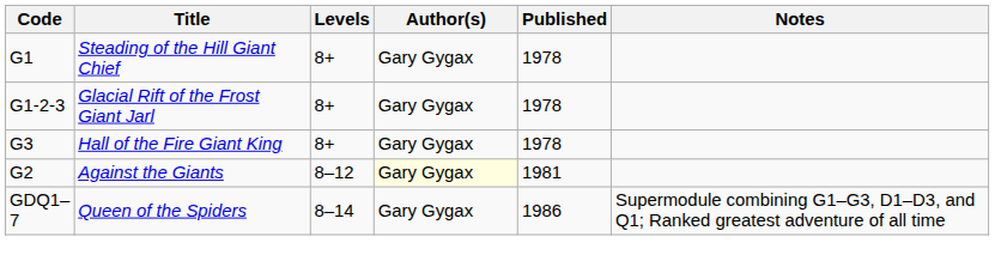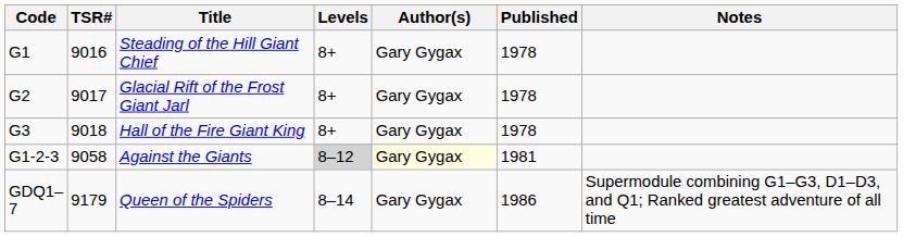 <table class="wikitable" style="width: 100%">
 <tr>
 <th scope="col" style="width: 6%;">Code</th>
+<th>TSR#</th>
 <th scope="col" style="width: 25%;">Title</th>
 <th scope="col" style="width: 6%;">Levels</th>
 <th scope="col" style="width: 15%;">Author(s)</th>
 <th scope="col" style="width: 8%;">Published</th>
 <th scope="col" style="width: 40%;">Notes</th>
 </tr>
 <tr>
 <td>G1</td>
+<td>9016</td>
 <td><em><a href='#'>Steading of the Hill Giant Chief</a></em></td>
 <td>8+</td>
 <td>Gary Gygax</td>
 <td>1978</td>
 <td> </td>
 </tr>
 <tr>
-<td>G1-2-3</td>
+<td>G2</td>
+<td>9017</td>
 <td><em><a href='#'>Glacial Rift of the Frost Giant Jarl</a></em></td>
 <td>8+</td>
 <td>Gary Gygax</td>
 <td>1978</td>
 <td> </td>
 </tr>
 <tr>
 <td>G3</td>
+<td>9018</td>
 <td><em><a href='#'>Hall of the Fire Giant King</a></em></td>
 <td>8+</td>
 <td>Gary Gygax</td>
 <td>1978</td>
 <td> </td>
 </tr>
 <tr>
-<td>G2</td>
+<td>G1-2-3</td>
+<td>9058</td>
 <td><em><a href='#'>Against the Giants</a></em></td>
-<td>8–12</td>
+<td style="background: lightgrey;">8–12</td>
 <td style="background: lightyellow;">Gary Gygax</td>
 <td>1981</td>
 <td> </td>
 </tr>
 <tr>
 <td>GDQ1–7</td>
+<td>9179</td>
 <td><em><a href='#'>Queen of the Spiders</a></em></td>
 <td>8–14</td>
 <td>Gary Gygax</td>
 <td>1986</td>
 <td>Supermodule combining G1–G3, D1–D3, and Q1; Ranked greatest adventure of all time</td>
 </tr>
 </table>
